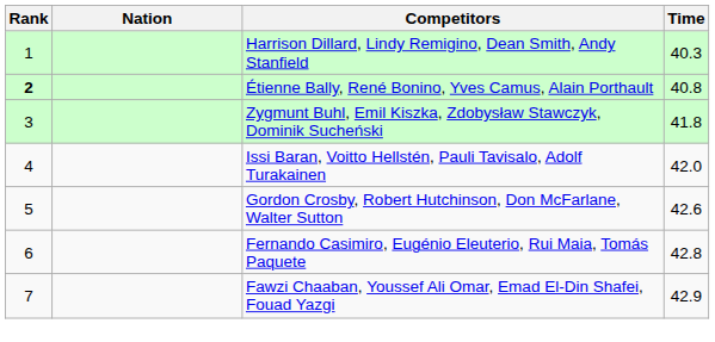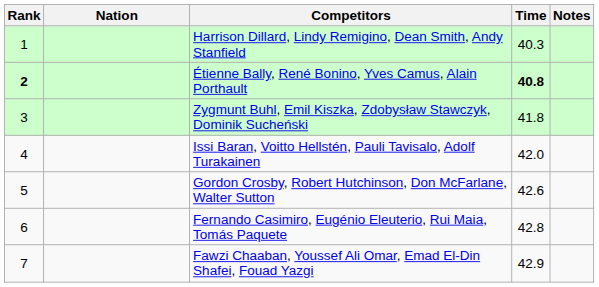 <table class="wikitable sortable" width=75% style="text-align:center; font-size:95%">
 <tr>
 <th width=15>Rank</th>
 <th width=300>Nation</th>
 <th width=700>Competitors</th>
 <th width=15>Time</th>
+<th width=15>Notes</th>
 </tr>
 <tr bgcolor=ccffcc>
 <td>1</td>
 <td align=left></td>
 <td align=left><a href='#'>Harrison Dillard</a>, <a href='#'>Lindy Remigino</a>, <a href='#'>Dean Smith</a>, <a href='#'>Andy Stanfield</a></td>
 <td>40.3</td>
+<td></td>
 </tr>
 <tr bgcolor=ccffcc>
 <td><strong>2</strong></td>
 <td align=left></td>
 <td align=left><a href='#'>Étienne Bally</a>, <a href='#'>René Bonino</a>, <a href='#'>Yves Camus</a>, <a href='#'>Alain Porthault</a></td>
-<td>40.8</td>
+<td><strong>40.8</strong></td>
+<td></td>
 </tr>
 <tr bgcolor=ccffcc>
 <td>3</td>
 <td align=left></td>
 <td align=left><a href='#'>Zygmunt Buhl</a>, <a href='#'>Emil Kiszka</a>, <a href='#'>Zdobysław Stawczyk</a>, <a href='#'>Dominik Sucheński</a></td>
 <td>41.8</td>
+<td></td>
 </tr>
 <tr>
 <td>4</td>
 <td align=left></td>
 <td align=left><a href='#'>Issi Baran</a>, <a href='#'>Voitto Hellstén</a>, <a href='#'>Pauli Tavisalo</a>, <a href='#'>Adolf Turakainen</a></td>
 <td>42.0</td>
+<td></td>
 </tr>
 <tr>
 <td>5</td>
 <td align=left></td>
 <td align=left><a href='#'>Gordon Crosby</a>, <a href='#'>Robert Hutchinson</a>, <a href='#'>Don McFarlane</a>, <a href='#'>Walter Sutton</a></td>
 <td>42.6</td>
+<td></td>
 </tr>
 <tr>
 <td>6</td>
 <td align=left></td>
 <td align=left><a href='#'>Fernando Casimiro</a>, <a href='#'>Eugénio Eleuterio</a>, <a href='#'>Rui Maia</a>, <a href='#'>Tomás Paquete</a></td>
 <td>42.8</td>
+<td></td>
 </tr>
 <tr>
 <td>7</td>
 <td align=left></td>
 <td align=left><a href='#'>Fawzi Chaaban</a>, <a href='#'>Youssef Ali Omar</a>, <a href='#'>Emad El-Din Shafei</a>, <a href='#'>Fouad Yazgi</a></td>
 <td>42.9</td>
+<td></td>
 </tr>
 </table>
